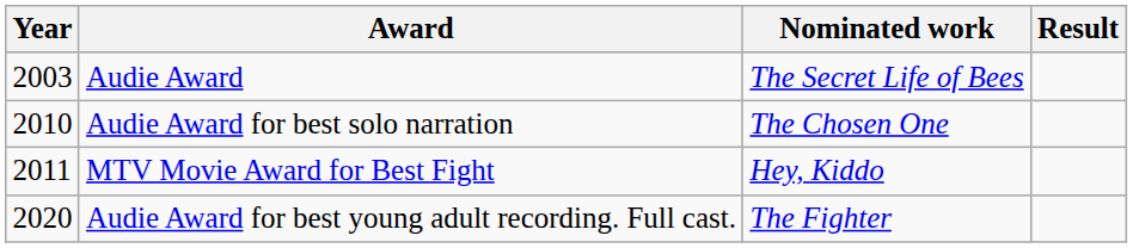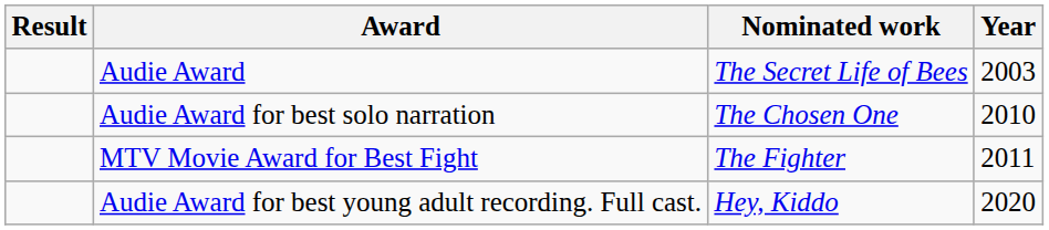 <table class="wikitable sortable">
 <tr>
-<th>Year</th>
+<th>Result</th>
 <th>Award</th>
 <th>Nominated work</th>
-<th>Result</th>
+<th>Year</th>
 </tr>
 <tr>
-<td>2003</td>
+<td></td>
 <td><a href='#'>Audie Award</a></td>
 <td><em><a href='#'>The Secret Life of Bees</a></em></td>
-<td></td>
+<td>2003</td>
 </tr>
 <tr>
-<td>2010</td>
+<td></td>
 <td><a href='#'>Audie Award</a> for best solo narration</td>
 <td><em><a href='#'>The Chosen One</a></em></td>
-<td></td>
+<td>2010</td>
 </tr>
 <tr>
+<td></td>
+<td><a href='#'>MTV Movie Award for Best Fight</a></td>
+<td><em><a href='#'>The Fighter</a></em></td>
 <td>2011</td>
-<td><a href='#'>MTV Movie Award for Best Fight</a></td>
-<td><em><a href='#'>Hey, Kiddo</a></em></td>
-<td></td>
 </tr>
 <tr>
+<td></td>
+<td><a href='#'>Audie Award</a> for best young adult recording. Full cast.</td>
+<td><em><a href='#'>Hey, Kiddo</a></em></td>
 <td>2020</td>
-<td><a href='#'>Audie Award</a> for best young adult recording. Full cast.</td>
-<td><em><a href='#'>The Fighter</a></em></td>
-<td></td>
 </tr>
 </table>
